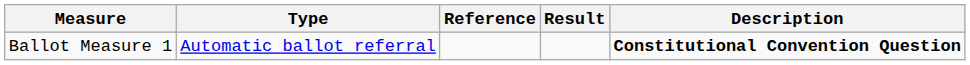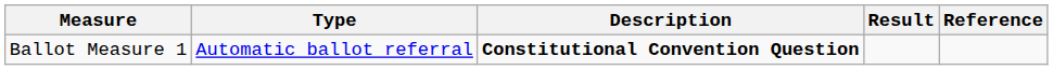 <table class="wikitable">
 <tr>
 <th>Measure</th>
 <th>Type</th>
+<th>Description</th>
+<th>Result</th>
 <th>Reference</th>
-<th>Result</th>
-<th>Description</th>
 </tr>
 <tr>
 <td>Ballot Measure 1</td>
 <td><a href='#'>Automatic ballot referral</a></td>
+<td><strong>Constitutional Convention Question</strong></td>
 <td></td>
 <td></td>
-<td><strong>Constitutional Convention Question</strong></td>
 </tr>
 </table>
